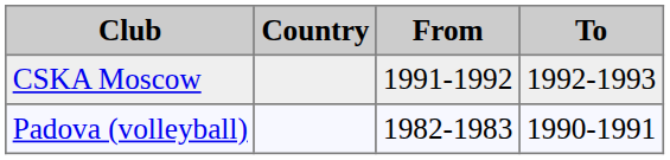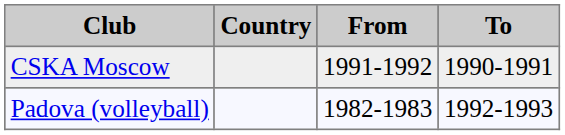 <table bgcolor="#f7f8ff" cellpadding="3" cellspacing="0" border="1" style="font-size: 95%; border: gray solid 1px; border-collapse: collapse;">
 <tr bgcolor="#CCCCCC">
 <td align=center><strong>Club</strong></td>
 <td align=center><strong>Country</strong></td>
 <td align=center><strong>From</strong></td>
 <td align=center><strong>To</strong></td>
 </tr>
 <tr bgcolor="#EFEFEF" align=left>
 <td><a href='#'>CSKA Moscow</a></td>
 <td></td>
 <td>1991-1992</td>
-<td>1992-1993</td>
+<td>1990-1991</td>
 </tr>
 <tr align="left">
 <td><a href='#'>Padova (volleyball)</a></td>
 <td></td>
 <td>1982-1983</td>
-<td>1990-1991</td>
+<td>1992-1993</td>
 </tr>
 </table>
